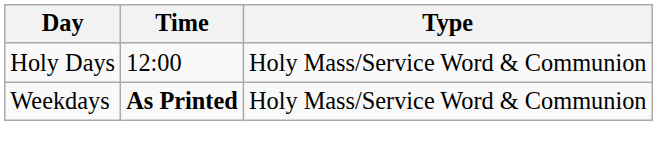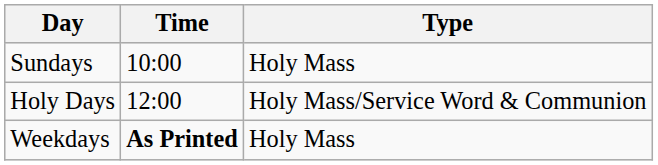 <table class="wikitable">
 <tr>
 <th>Day</th>
 <th>Time</th>
 <th>Type</th>
+</tr>
+<tr>
+<td>Sundays</td>
+<td>10:00</td>
+<td>Holy Mass</td>
 </tr>
 <tr>
 <td>Holy Days</td>
 <td>12:00</td>
 <td>Holy Mass/Service Word & Communion</td>
 </tr>
 <tr>
 <td>Weekdays</td>
 <td><strong>As Printed</strong></td>
-<td>Holy Mass/Service Word & Communion</td>
+<td>Holy Mass</td>
 </tr>
 </table>
